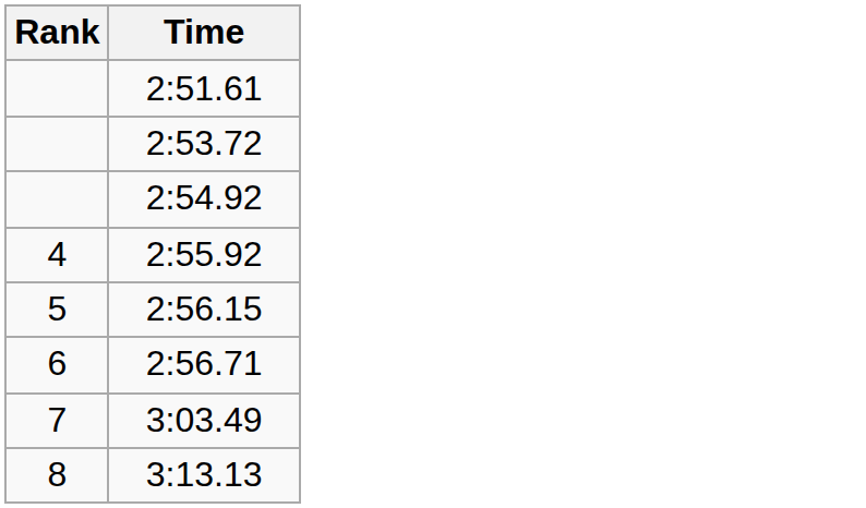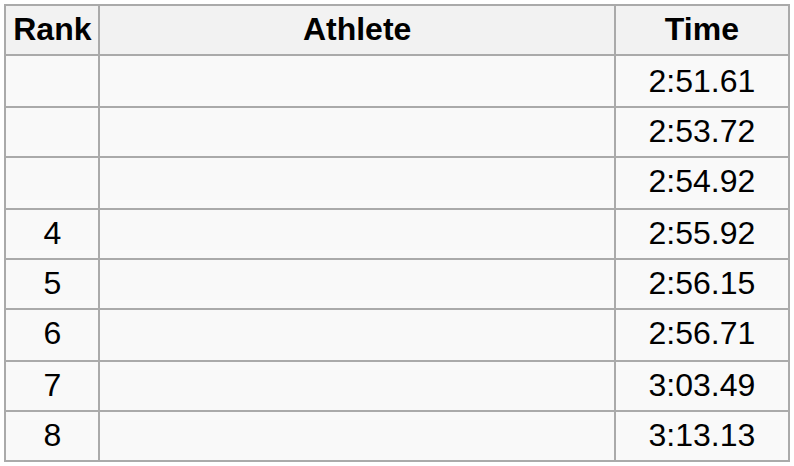 <table class=wikitable style="text-align:center">
 <tr>
 <th width=40>Rank</th>
+<th width=250>Athlete</th>
 <th width=80>Time</th>
 </tr>
 <tr>
 <td></td>
+<td align=left></td>
 <td>2:51.61</td>
 </tr>
 <tr>
 <td></td>
+<td align=left></td>
 <td>2:53.72</td>
 </tr>
 <tr>
 <td></td>
+<td align=left></td>
 <td>2:54.92</td>
 </tr>
 <tr>
 <td>4</td>
+<td align=left></td>
 <td>2:55.92</td>
 </tr>
 <tr>
 <td>5</td>
+<td align=left></td>
 <td>2:56.15</td>
 </tr>
 <tr>
 <td>6</td>
+<td align=left></td>
 <td>2:56.71</td>
 </tr>
 <tr>
 <td>7</td>
+<td align=left></td>
 <td>3:03.49</td>
 </tr>
 <tr>
 <td>8</td>
+<td align=left></td>
 <td>3:13.13</td>
 </tr>
 </table>
